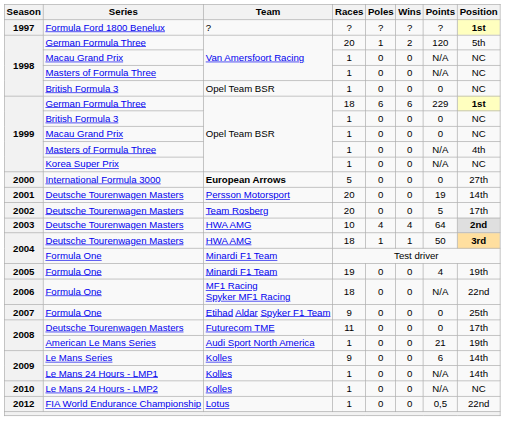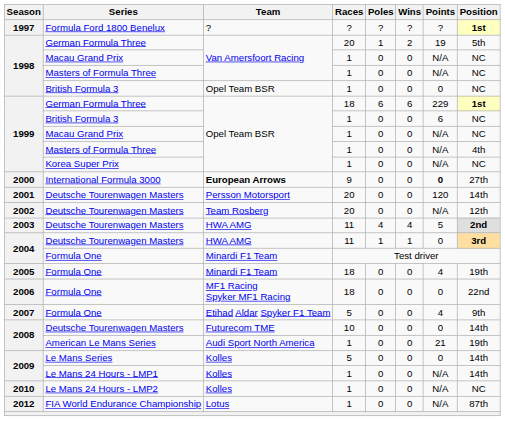 <table class="wikitable" style="font-size: 90%; text-align:center">
 <tr>
 <th>Season</th>
 <th>Series</th>
 <th>Team</th>
 <th>Races</th>
 <th>Poles</th>
 <th>Wins</th>
 <th>Points</th>
 <th>Position</th>
 </tr>
 <tr>
 <th>1997</th>
 <td align="left"><a href='#'>Formula Ford 1800 Benelux</a></td>
 <td align="left">?</td>
 <td>?</td>
 <td>?</td>
 <td>?</td>
 <td>?</td>
 <td style="background:#FFFFBF;"><strong>1st</strong></td>
 </tr>
 <tr>
 <th rowspan=4>1998</th>
 <td align="left"><a href='#'>German Formula Three</a></td>
 <td rowspan="3" align="left"><a href='#'>Van Amersfoort Racing</a></td>
 <td>20</td>
 <td>1</td>
 <td>2</td>
-<td>120</td>
+<td>19</td>
 <td>5th</td>
 </tr>
 <tr>
 <td align="left"><a href='#'>Macau Grand Prix</a></td>
 <td>1</td>
 <td>0</td>
 <td>0</td>
 <td>N/A</td>
 <td>NC</td>
 </tr>
 <tr>
 <td align="left"><a href='#'>Masters of Formula Three</a></td>
 <td>1</td>
 <td>0</td>
 <td>0</td>
 <td>N/A</td>
 <td>NC</td>
 </tr>
 <tr>
 <td align="left"><a href='#'>British Formula 3</a></td>
 <td align="left">Opel Team BSR</td>
 <td>1</td>
 <td>0</td>
 <td>0</td>
 <td>0</td>
 <td>NC</td>
 </tr>
 <tr>
 <th rowspan=5>1999</th>
 <td align="left"><a href='#'>German Formula Three</a></td>
 <td align="left" rowspan=5>Opel Team BSR</td>
 <td>18</td>
 <td>6</td>
 <td>6</td>
 <td>229</td>
 <td style="background:#FFFFBF;"><strong>1st</strong></td>
 </tr>
 <tr>
 <td align="left"><a href='#'>British Formula 3</a></td>
 <td>1</td>
 <td>0</td>
 <td>0</td>
-<td>0</td>
+<td>6</td>
 <td>NC</td>
 </tr>
 <tr>
 <td align="left"><a href='#'>Macau Grand Prix</a></td>
 <td>1</td>
 <td>0</td>
 <td>0</td>
-<td>0</td>
+<td>N/A</td>
 <td>NC</td>
 </tr>
 <tr>
 <td align="left"><a href='#'>Masters of Formula Three</a></td>
 <td>1</td>
 <td>0</td>
 <td>0</td>
 <td>N/A</td>
 <td>4th</td>
 </tr>
 <tr>
 <td align="left"><a href='#'>Korea Super Prix</a></td>
 <td>1</td>
 <td>0</td>
 <td>0</td>
 <td>N/A</td>
 <td>NC</td>
 </tr>
 <tr>
 <th>2000</th>
 <td align="left"><a href='#'>International Formula 3000</a></td>
 <td align="left"><strong>European Arrows</strong></td>
-<td>5</td>
+<td>9</td>
 <td>0</td>
 <td>0</td>
-<td>0</td>
+<td><strong>0</strong></td>
 <td>27th</td>
 </tr>
 <tr>
 <th>2001</th>
 <td align="left"><a href='#'>Deutsche Tourenwagen Masters</a></td>
 <td align="left"><a href='#'>Persson Motorsport</a></td>
 <td>20</td>
 <td>0</td>
 <td>0</td>
-<td>19</td>
+<td>120</td>
 <td>14th</td>
 </tr>
 <tr>
 <th>2002</th>
 <td align="left"><a href='#'>Deutsche Tourenwagen Masters</a></td>
 <td align="left"><a href='#'>Team Rosberg</a></td>
 <td>20</td>
 <td>0</td>
 <td>0</td>
-<td>5</td>
-<td>17th</td>
+<td>N/A</td>
+<td>12th</td>
 </tr>
 <tr>
 <th>2003</th>
 <td align="left"><a href='#'>Deutsche Tourenwagen Masters</a></td>
 <td align="left"><a href='#'>HWA AMG</a></td>
-<td>10</td>
+<td>11</td>
 <td>4</td>
 <td>4</td>
-<td>64</td>
+<td>5</td>
 <td style="background:#DFDFDF;"><strong>2nd</strong></td>
 </tr>
 <tr>
 <th rowspan="2">2004</th>
 <td align="left"><a href='#'>Deutsche Tourenwagen Masters</a></td>
 <td align="left"><a href='#'>HWA AMG</a></td>
-<td>18</td>
+<td>11</td>
 <td>1</td>
 <td>1</td>
-<td>50</td>
+<td>0</td>
 <td style="background:#FFDF9F;"><strong>3rd</strong></td>
 </tr>
 <tr>
 <td align="left"><a href='#'>Formula One</a></td>
 <td align="left"><a href='#'>Minardi F1 Team</a></td>
 <td colspan="5">Test driver</td>
 </tr>
 <tr>
 <th>2005</th>
 <td align="left"><a href='#'>Formula One</a></td>
 <td align="left"><a href='#'>Minardi F1 Team</a></td>
-<td>19</td>
+<td>18</td>
 <td>0</td>
 <td>0</td>
 <td>4</td>
 <td>19th</td>
 </tr>
 <tr>
 <th>2006</th>
 <td align="left"><a href='#'>Formula One</a></td>
 <td align="left"><a href='#'>MF1 Racing<br>Spyker MF1 Racing</a></td>
 <td>18</td>
 <td>0</td>
 <td>0</td>
-<td>N/A</td>
+<td>0</td>
 <td>22nd</td>
 </tr>
 <tr>
 <th>2007</th>
 <td align="left"><a href='#'>Formula One</a></td>
 <td align="left"><a href='#'>Etihad</a> <a href='#'>Aldar</a> <a href='#'>Spyker F1 Team</a></td>
-<td>9</td>
+<td>5</td>
 <td>0</td>
 <td>0</td>
-<td>0</td>
-<td>25th</td>
+<td>4</td>
+<td>9th</td>
 </tr>
 <tr>
 <th rowspan=2>2008</th>
 <td align="left"><a href='#'>Deutsche Tourenwagen Masters</a></td>
 <td align="left"><a href='#'>Futurecom TME</a></td>
-<td>11</td>
+<td>10</td>
 <td>0</td>
 <td>0</td>
 <td>0</td>
-<td>17th</td>
+<td>14th</td>
 </tr>
 <tr>
 <td align="left"><a href='#'>American Le Mans Series</a></td>
 <td align="left"><a href='#'>Audi Sport North America</a></td>
 <td>1</td>
 <td>0</td>
 <td>0</td>
 <td>21</td>
 <td>19th</td>
 </tr>
 <tr>
 <th rowspan=2>2009</th>
 <td align="left"><a href='#'>Le Mans Series</a></td>
 <td align="left"><a href='#'>Kolles</a></td>
-<td>9</td>
+<td>5</td>
 <td>0</td>
 <td>0</td>
-<td>6</td>
+<td>0</td>
 <td>14th</td>
 </tr>
 <tr>
 <td align="left"><a href='#'>Le Mans 24 Hours - LMP1</a></td>
 <td align="left"><a href='#'>Kolles</a></td>
 <td>1</td>
 <td>0</td>
 <td>0</td>
 <td>N/A</td>
 <td>14th</td>
 </tr>
 <tr>
 <th>2010</th>
 <td align="left"><a href='#'>Le Mans 24 Hours - LMP2</a></td>
 <td align="left"><a href='#'>Kolles</a></td>
 <td>1</td>
 <td>0</td>
 <td>0</td>
 <td>N/A</td>
 <td>NC</td>
 </tr>
 <tr>
 <th>2012</th>
 <td align="left"><a href='#'>FIA World Endurance Championship</a></td>
 <td align="left"><a href='#'>Lotus</a></td>
 <td>1</td>
 <td>0</td>
 <td>0</td>
-<td>0,5</td>
-<td>22nd</td>
+<td>N/A</td>
+<td>87th</td>
 </tr>
 <tr>
 <th colspan="10"></th>
 </tr>
 </table>
